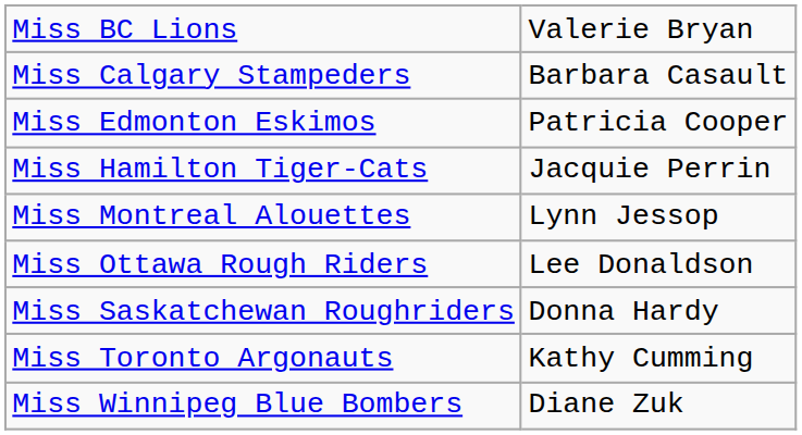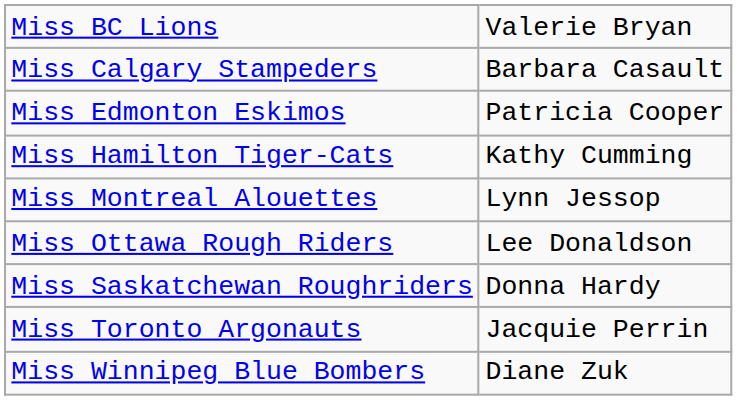 <table class="wikitable">
 <tr>
 <td><a href='#'>Miss BC Lions</a></td>
 <td>Valerie Bryan</td>
 </tr>
 <tr>
 <td><a href='#'>Miss Calgary Stampeders</a></td>
 <td>Barbara Casault</td>
 </tr>
 <tr>
 <td><a href='#'>Miss Edmonton Eskimos</a></td>
 <td>Patricia Cooper</td>
 </tr>
 <tr>
 <td><a href='#'>Miss Hamilton Tiger-Cats</a></td>
-<td>Jacquie Perrin</td>
+<td>Kathy Cumming</td>
 </tr>
 <tr>
 <td><a href='#'>Miss Montreal Alouettes</a></td>
 <td>Lynn Jessop</td>
 </tr>
 <tr>
 <td><a href='#'>Miss Ottawa Rough Riders</a></td>
 <td>Lee Donaldson</td>
 </tr>
 <tr>
 <td><a href='#'>Miss Saskatchewan Roughriders</a></td>
 <td>Donna Hardy</td>
 </tr>
 <tr>
 <td><a href='#'>Miss Toronto Argonauts</a></td>
-<td>Kathy Cumming</td>
+<td>Jacquie Perrin</td>
 </tr>
 <tr>
 <td><a href='#'>Miss Winnipeg Blue Bombers</a></td>
 <td>Diane Zuk</td>
 </tr>
 </table>
